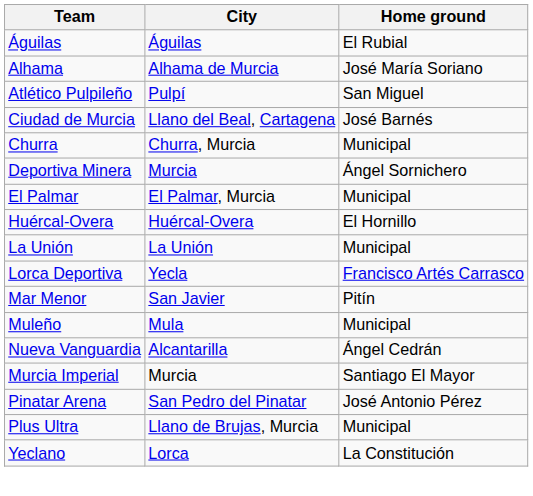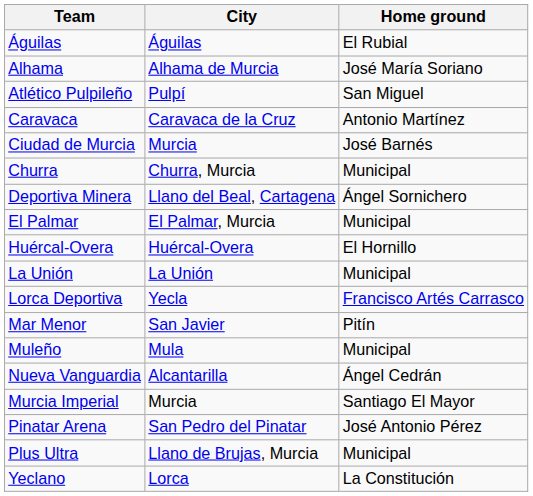 <table class="wikitable sortable">
 <tr>
 <th>Team</th>
 <th>City</th>
 <th>Home ground</th>
 </tr>
 <tr>
 <td><a href='#'>Águilas</a></td>
 <td><a href='#'>Águilas</a></td>
 <td>El Rubial</td>
 </tr>
 <tr>
 <td><a href='#'>Alhama</a></td>
 <td><a href='#'>Alhama de Murcia</a></td>
 <td>José María Soriano</td>
 </tr>
 <tr>
 <td><a href='#'>Atlético Pulpileño</a></td>
 <td><a href='#'>Pulpí</a></td>
 <td>San Miguel</td>
 </tr>
 <tr>
+<td><a href='#'>Caravaca</a></td>
+<td><a href='#'>Caravaca de la Cruz</a></td>
+<td>Antonio Martínez</td>
+</tr>
+<tr>
 <td><a href='#'>Ciudad de Murcia</a></td>
-<td><a href='#'>Llano del Beal</a>, <a href='#'>Cartagena</a></td>
+<td><a href='#'>Murcia</a></td>
 <td>José Barnés</td>
 </tr>
 <tr>
 <td><a href='#'>Churra</a></td>
 <td><a href='#'>Churra</a>, Murcia</td>
 <td>Municipal</td>
 </tr>
 <tr>
 <td><a href='#'>Deportiva Minera</a></td>
-<td><a href='#'>Murcia</a></td>
+<td><a href='#'>Llano del Beal</a>, <a href='#'>Cartagena</a></td>
 <td>Ángel Sornichero</td>
 </tr>
 <tr>
 <td><a href='#'>El Palmar</a></td>
 <td><a href='#'>El Palmar</a>, Murcia</td>
 <td>Municipal</td>
 </tr>
 <tr>
 <td><a href='#'>Huércal-Overa</a></td>
 <td><a href='#'>Huércal-Overa</a></td>
 <td>El Hornillo</td>
 </tr>
 <tr>
 <td><a href='#'>La Unión</a></td>
 <td><a href='#'>La Unión</a></td>
 <td>Municipal</td>
 </tr>
 <tr>
 <td><a href='#'>Lorca Deportiva</a></td>
 <td><a href='#'>Yecla</a></td>
 <td><a href='#'>Francisco Artés Carrasco</a></td>
 </tr>
 <tr>
 <td><a href='#'>Mar Menor</a></td>
 <td><a href='#'>San Javier</a></td>
 <td>Pitín</td>
 </tr>
 <tr>
 <td><a href='#'>Muleño</a></td>
 <td><a href='#'>Mula</a></td>
 <td>Municipal</td>
 </tr>
 <tr>
 <td><a href='#'>Nueva Vanguardia</a></td>
 <td><a href='#'>Alcantarilla</a></td>
 <td>Ángel Cedrán</td>
 </tr>
 <tr>
 <td><a href='#'>Murcia Imperial</a></td>
 <td>Murcia</td>
 <td>Santiago El Mayor</td>
 </tr>
 <tr>
 <td><a href='#'>Pinatar Arena</a></td>
 <td><a href='#'>San Pedro del Pinatar</a></td>
 <td>José Antonio Pérez</td>
 </tr>
 <tr>
 <td><a href='#'>Plus Ultra</a></td>
 <td><a href='#'>Llano de Brujas</a>, Murcia</td>
 <td>Municipal</td>
 </tr>
 <tr>
 <td><a href='#'>Yeclano</a></td>
 <td><a href='#'>Lorca</a></td>
 <td>La Constitución</td>
 </tr>
 </table>
